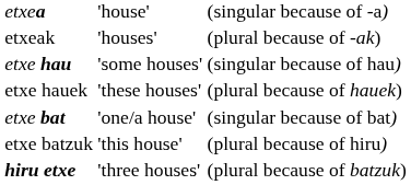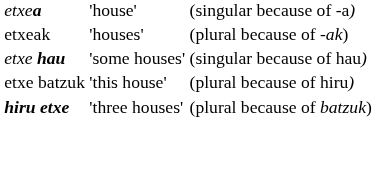 <table>
 <tr>
 <td><em>etxe<strong>a<strong><em></td>
 <td>'house'</td>
 <td>(singular because of </em>-a<em>)</td>
 </tr>
 <tr>
 <td></em>etxe</strong>ak</em></strong></td>
 <td>'houses'</td>
 <td>(plural because of <em>-ak</em>)</td>
 </tr>
 <tr>
 <td><em>etxe <strong>hau<strong><em></td>
 <td>'some houses'</td>
 <td>(singular because of </em>hau<em>)</td>
 </tr>
 <tr>
-<td></em>etxe </strong>hauek</em></strong></td>
-<td>'these houses'</td>
-<td>(plural because of <em>hauek</em>)</td>
-</tr>
-<tr>
-<td><em>etxe <strong>bat<strong><em></td>
-<td>'one/a house'</td>
-<td>(singular because of </em>bat<em>)</td>
-</tr>
-<tr>
 <td></em>etxe </strong>batzuk</em></strong></td>
 <td>'this house'</td>
 <td>(plural because of </em>hiru<em>)</td>
 </tr>
 <tr>
 <td><strong><em>hiru<strong> etxe<em></td>
 <td>'three houses'</td>
 <td>(plural because of <em>batzuk</em>)</td>
 </tr>
 </table>
